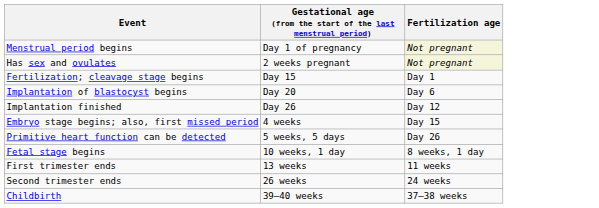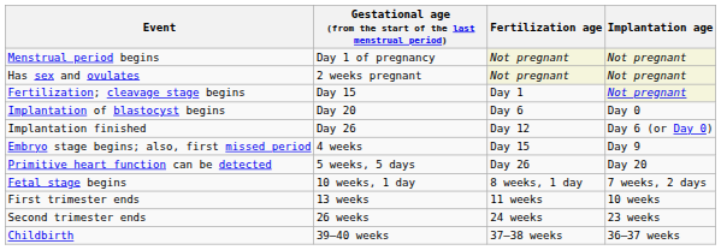 <table class="wikitable">
 <tr>
 <th scope="col">Event</th>
 <th scope="col" width="200em">Gestational age<br><small>(from the start of the <a href='#'>last menstrual period</a>)</small></th>
 <th scope="col">Fertilization age</th>
+<th scope="col">Implantation age</th>
 </tr>
 <tr>
 <td><a href='#'>Menstrual period</a> begins</td>
 <td>Day 1 of pregnancy</td>
+<td style="background:beige"><em>Not pregnant</em></td>
 <td style="background:beige"><em>Not pregnant</em></td>
 </tr>
 <tr>
 <td>Has <a href='#'>sex</a> and <a href='#'>ovulates</a></td>
 <td>2 weeks pregnant</td>
 <td style="background:beige"><em>Not pregnant</em></td>
+<td style="background:beige"><em>Not pregnant</em></td>
 </tr>
 <tr>
 <td><a href='#'>Fertilization</a>; <a href='#'>cleavage stage</a> begins</td>
 <td>Day 15</td>
 <td>Day 1</td>
+<td style="background:beige"><em><a href='#'>Not pregnant</a></em></td>
 </tr>
 <tr>
 <td><a href='#'>Implantation</a> of <a href='#'>blastocyst</a> begins</td>
 <td>Day 20</td>
 <td>Day 6</td>
+<td>Day 0</td>
 </tr>
 <tr>
 <td>Implantation finished</td>
 <td>Day 26</td>
 <td>Day 12</td>
+<td>Day 6 (or <a href='#'>Day 0</a>)</td>
 </tr>
 <tr>
 <td><a href='#'>Embryo</a> stage begins; also, first <a href='#'>missed period</a></td>
 <td>4 weeks</td>
 <td>Day 15</td>
+<td>Day 9</td>
 </tr>
 <tr>
 <td><a href='#'>Primitive heart function</a> can be <a href='#'>detected</a></td>
 <td>5 weeks, 5 days</td>
 <td>Day 26</td>
+<td>Day 20</td>
 </tr>
 <tr>
 <td><a href='#'>Fetal stage</a> begins</td>
 <td>10 weeks, 1 day</td>
 <td>8 weeks, 1 day</td>
+<td>7 weeks, 2 days</td>
 </tr>
 <tr>
 <td>First trimester ends</td>
 <td>13 weeks</td>
 <td>11 weeks</td>
+<td>10 weeks</td>
 </tr>
 <tr>
 <td>Second trimester ends</td>
 <td>26 weeks</td>
 <td>24 weeks</td>
+<td>23 weeks</td>
 </tr>
 <tr>
 <td><a href='#'>Childbirth</a></td>
 <td>39–40 weeks</td>
 <td>37–38 weeks</td>
+<td>36–37 weeks</td>
 </tr>
 </table>
